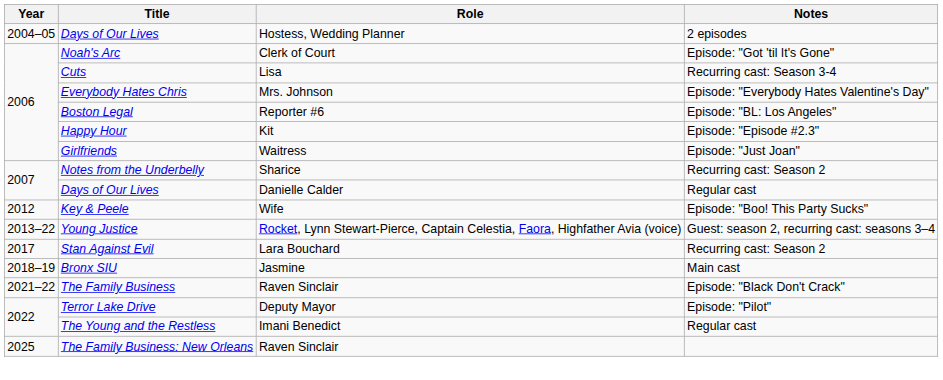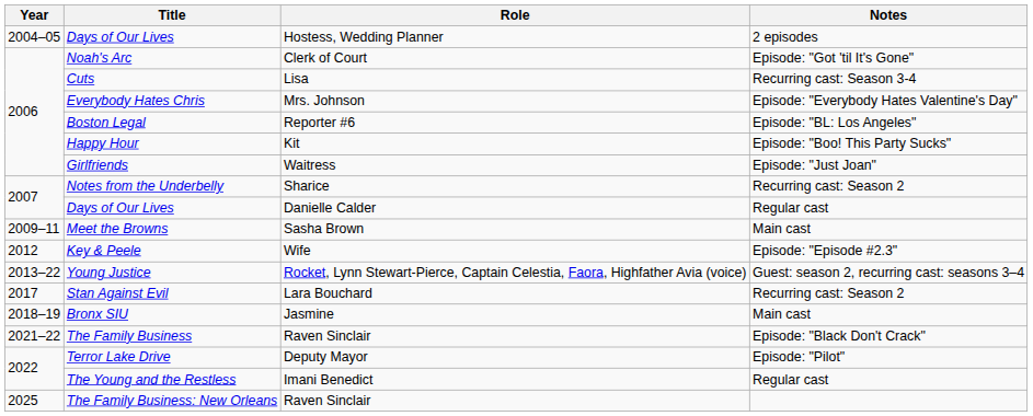 <table class="wikitable sortable">
 <tr>
 <th>Year</th>
 <th>Title</th>
 <th>Role</th>
 <th>Notes</th>
 </tr>
 <tr>
 <td>2004–05</td>
 <td><em><a href='#'>Days of Our Lives</a></em></td>
 <td>Hostess, Wedding Planner</td>
 <td>2 episodes</td>
 </tr>
 <tr>
 <td rowspan=6>2006</td>
 <td><em><a href='#'>Noah's Arc</a></em></td>
 <td>Clerk of Court</td>
 <td>Episode: "Got 'til It's Gone"</td>
 </tr>
 <tr>
 <td><em><a href='#'>Cuts</a></em></td>
 <td>Lisa</td>
 <td>Recurring cast: Season 3-4</td>
 </tr>
 <tr>
 <td><em><a href='#'>Everybody Hates Chris</a></em></td>
 <td>Mrs. Johnson</td>
 <td>Episode: "Everybody Hates Valentine's Day"</td>
 </tr>
 <tr>
 <td><em><a href='#'>Boston Legal</a></em></td>
 <td>Reporter #6</td>
 <td>Episode: "BL: Los Angeles"</td>
 </tr>
 <tr>
 <td><em><a href='#'>Happy Hour</a></em></td>
 <td>Kit</td>
-<td>Episode: "Episode #2.3"</td>
+<td>Episode: "Boo! This Party Sucks"</td>
 </tr>
 <tr>
 <td><em><a href='#'>Girlfriends</a></em></td>
 <td>Waitress</td>
 <td>Episode: "Just Joan"</td>
 </tr>
 <tr>
 <td rowspan=2>2007</td>
 <td><em><a href='#'>Notes from the Underbelly</a></em></td>
 <td>Sharice</td>
 <td>Recurring cast: Season 2</td>
 </tr>
 <tr>
 <td><em><a href='#'>Days of Our Lives</a></em></td>
 <td>Danielle Calder</td>
 <td>Regular cast</td>
 </tr>
 <tr>
+<td>2009–11</td>
+<td><em><a href='#'>Meet the Browns</a></em></td>
+<td>Sasha Brown</td>
+<td>Main cast</td>
+</tr>
+<tr>
 <td>2012</td>
 <td><em><a href='#'>Key & Peele</a></em></td>
 <td>Wife</td>
-<td>Episode: "Boo! This Party Sucks"</td>
+<td>Episode: "Episode #2.3"</td>
 </tr>
 <tr>
 <td>2013–22</td>
 <td><em><a href='#'>Young Justice</a></em></td>
 <td><a href='#'>Rocket</a>, Lynn Stewart-Pierce, Captain Celestia, <a href='#'>Faora</a>, Highfather Avia (voice)</td>
 <td>Guest: season 2, recurring cast: seasons 3–4</td>
 </tr>
 <tr>
 <td>2017</td>
 <td><em><a href='#'>Stan Against Evil</a></em></td>
 <td>Lara Bouchard</td>
 <td>Recurring cast: Season 2</td>
 </tr>
 <tr>
 <td>2018–19</td>
 <td><em><a href='#'>Bronx SIU</a></em></td>
 <td>Jasmine</td>
 <td>Main cast</td>
 </tr>
 <tr>
 <td>2021–22</td>
 <td><em><a href='#'>The Family Business</a></em></td>
 <td>Raven Sinclair</td>
 <td>Episode: "Black Don't Crack"</td>
 </tr>
 <tr>
 <td rowspan=2>2022</td>
 <td><em><a href='#'>Terror Lake Drive</a></em></td>
 <td>Deputy Mayor</td>
 <td>Episode: "Pilot"</td>
 </tr>
 <tr>
 <td><em><a href='#'>The Young and the Restless</a></em></td>
 <td>Imani Benedict</td>
 <td>Regular cast</td>
 </tr>
 <tr>
 <td>2025</td>
 <td><em><a href='#'>The Family Business: New Orleans</a></em></td>
 <td>Raven Sinclair</td>
 <td></td>
 </tr>
 </table>
